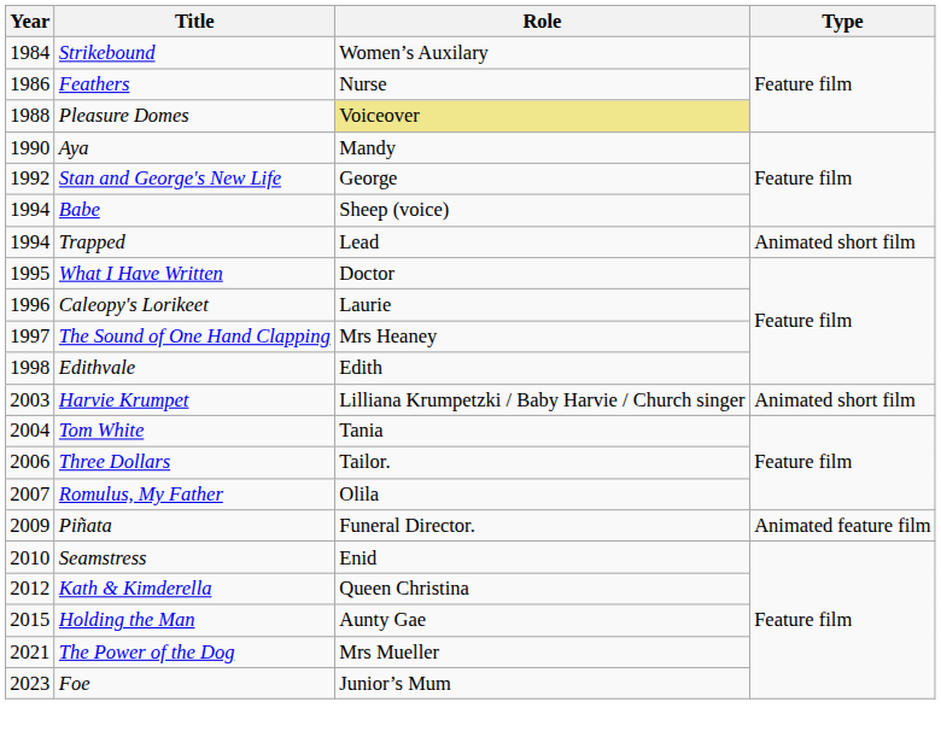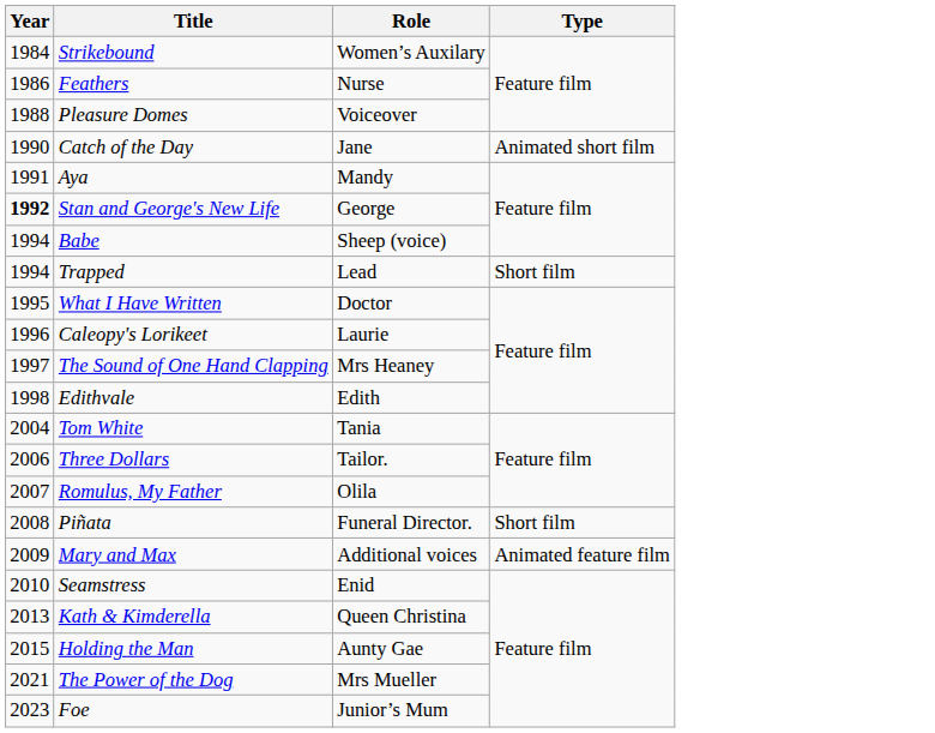 <table class="wikitable">
 <tr>
 <th>Year</th>
 <th>Title</th>
 <th>Role</th>
 <th>Type</th>
 </tr>
 <tr>
 <td>1984</td>
 <td><em><a href='#'>Strikebound</a></em></td>
 <td>Women’s Auxilary</td>
 <td rowspan="3">Feature film</td>
 </tr>
 <tr>
 <td>1986</td>
 <td><em><a href='#'>Feathers</a></em></td>
 <td>Nurse</td>
 </tr>
 <tr>
 <td>1988</td>
 <td><em>Pleasure Domes</em></td>
-<td style="background: khaki;">Voiceover</td>
+<td>Voiceover</td>
 </tr>
 <tr>
 <td>1990</td>
+<td><em>Catch of the Day</em></td>
+<td>Jane</td>
+<td>Animated short film</td>
+</tr>
+<tr>
+<td>1991</td>
 <td><em>Aya</em></td>
 <td>Mandy</td>
 <td rowspan="3">Feature film</td>
 </tr>
 <tr>
-<td>1992</td>
+<td><strong>1992</strong></td>
 <td><em><a href='#'>Stan and George's New Life</a></em></td>
 <td>George</td>
 </tr>
 <tr>
 <td>1994</td>
 <td><em><a href='#'>Babe</a></em></td>
 <td>Sheep (voice)</td>
 </tr>
 <tr>
 <td>1994</td>
 <td><em>Trapped</em></td>
 <td>Lead</td>
-<td>Animated short film</td>
+<td>Short film</td>
 </tr>
 <tr>
 <td>1995</td>
 <td><em><a href='#'>What I Have Written</a></em></td>
 <td>Doctor</td>
 <td rowspan="4">Feature film</td>
 </tr>
 <tr>
 <td>1996</td>
 <td><em>Caleopy's Lorikeet</em></td>
 <td>Laurie</td>
 </tr>
 <tr>
 <td>1997</td>
 <td><em><a href='#'>The Sound of One Hand Clapping</a></em></td>
 <td>Mrs Heaney</td>
 </tr>
 <tr>
 <td>1998</td>
 <td><em>Edithvale</em></td>
 <td>Edith</td>
 </tr>
 <tr>
-<td>2003</td>
-<td><em><a href='#'>Harvie Krumpet</a></em></td>
-<td>Lilliana Krumpetzki / Baby Harvie / Church singer</td>
-<td>Animated short film</td>
-</tr>
-<tr>
 <td>2004</td>
 <td><em><a href='#'>Tom White</a></em></td>
 <td>Tania</td>
 <td rowspan="3">Feature film</td>
 </tr>
 <tr>
 <td>2006</td>
 <td><em><a href='#'>Three Dollars</a></em></td>
 <td>Tailor.</td>
 </tr>
 <tr>
 <td>2007</td>
 <td><em><a href='#'>Romulus, My Father</a></em></td>
 <td>Olila</td>
 </tr>
 <tr>
-<td>2009</td>
+<td>2008</td>
 <td><em>Piñata</em></td>
 <td>Funeral Director.</td>
+<td>Short film</td>
+</tr>
+<tr>
+<td>2009</td>
+<td><em><a href='#'>Mary and Max</a></em></td>
+<td>Additional voices</td>
 <td>Animated feature film</td>
 </tr>
 <tr>
 <td>2010</td>
 <td><em>Seamstress</em></td>
 <td>Enid</td>
 <td rowspan="5">Feature film</td>
 </tr>
 <tr>
-<td>2012</td>
+<td>2013</td>
 <td><em><a href='#'>Kath & Kimderella</a></em></td>
 <td>Queen Christina</td>
 </tr>
 <tr>
 <td>2015</td>
 <td><em><a href='#'>Holding the Man</a></em></td>
 <td>Aunty Gae</td>
 </tr>
 <tr>
 <td>2021</td>
 <td><em><a href='#'>The Power of the Dog</a></em></td>
 <td>Mrs Mueller</td>
 </tr>
 <tr>
 <td>2023</td>
 <td><em>Foe</em></td>
 <td>Junior’s Mum</td>
 </tr>
 </table>
